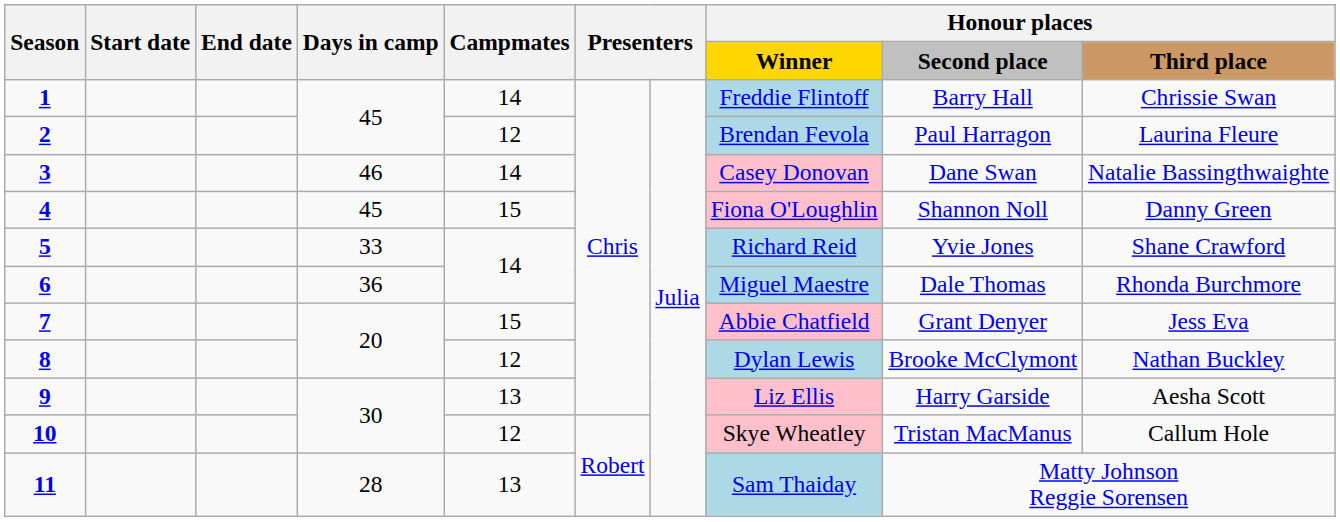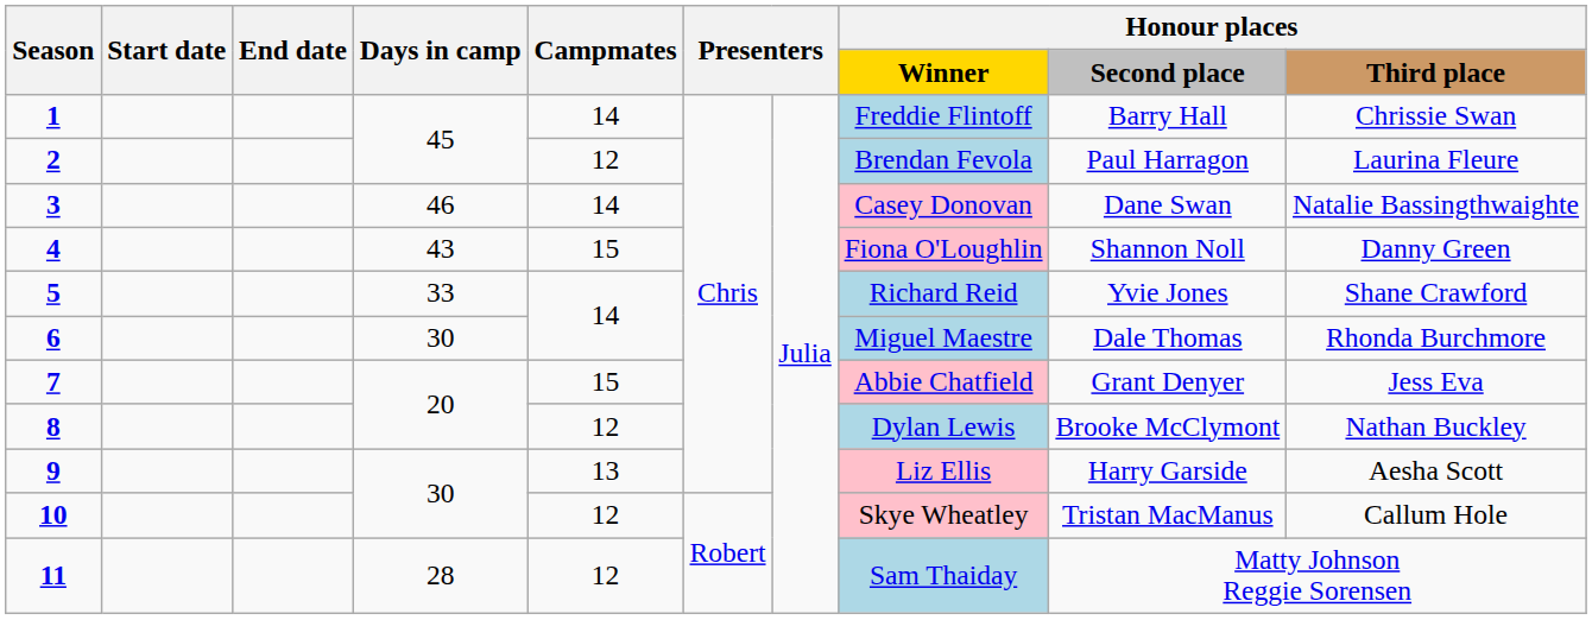 <table class="wikitable plainrowheaders" style="text-align:center;">
 <tr>
 <th rowspan="2">Season</th>
 <th rowspan="2">Start date</th>
 <th rowspan="2">End date</th>
 <th rowspan="2">Days in camp</th>
 <th rowspan="2">Campmates</th>
 <th colspan="2"; rowspan="2">Presenters</th>
 <th colspan="3">Honour places</th>
 </tr>
 <tr>
 <th style="background:gold;">Winner</th>
 <th style="background:silver;">Second place</th>
 <th style="background:#c96;">Third place</th>
 </tr>
 <tr>
 <td><strong><a href='#'>1</a></strong></td>
 <td></td>
 <td></td>
 <td rowspan="2">45</td>
 <td>14</td>
 <td rowspan="9"><a href='#'>Chris</a></td>
 <td rowspan="11"><a href='#'>Julia</a></td>
 <td style="background:lightblue;"><a href='#'>Freddie Flintoff</a></td>
 <td><a href='#'>Barry Hall</a></td>
 <td><a href='#'>Chrissie Swan</a></td>
 </tr>
 <tr>
 <td><strong><a href='#'>2</a></strong></td>
 <td></td>
 <td></td>
 <td>12</td>
 <td style="background:lightblue;"><a href='#'>Brendan Fevola</a></td>
 <td><a href='#'>Paul Harragon</a></td>
 <td><a href='#'>Laurina Fleure</a></td>
 </tr>
 <tr>
 <td><strong><a href='#'>3</a></strong></td>
 <td></td>
 <td></td>
 <td>46</td>
 <td>14</td>
 <td style="background:pink;"><a href='#'>Casey Donovan</a></td>
 <td><a href='#'>Dane Swan</a></td>
 <td><a href='#'>Natalie Bassingthwaighte</a></td>
 </tr>
 <tr>
 <td><strong><a href='#'>4</a></strong></td>
 <td></td>
 <td></td>
-<td>45</td>
+<td>43</td>
 <td>15</td>
 <td style="background:pink;"><a href='#'>Fiona O'Loughlin</a></td>
 <td><a href='#'>Shannon Noll</a></td>
 <td><a href='#'>Danny Green</a></td>
 </tr>
 <tr>
 <td><strong><a href='#'>5</a></strong></td>
 <td></td>
 <td></td>
 <td>33</td>
 <td rowspan="2">14</td>
 <td style="background:lightblue;"><a href='#'>Richard Reid</a></td>
 <td><a href='#'>Yvie Jones</a></td>
 <td><a href='#'>Shane Crawford</a></td>
 </tr>
 <tr>
 <td><strong><a href='#'>6</a></strong></td>
 <td></td>
 <td></td>
-<td>36</td>
+<td>30</td>
 <td style="background:lightblue;"><a href='#'>Miguel Maestre</a></td>
 <td><a href='#'>Dale Thomas</a></td>
 <td><a href='#'>Rhonda Burchmore</a></td>
 </tr>
 <tr>
 <td><strong><a href='#'>7</a></strong></td>
 <td></td>
 <td></td>
 <td rowspan="2">20</td>
 <td>15</td>
 <td style="background:pink;"><a href='#'>Abbie Chatfield</a></td>
 <td><a href='#'>Grant Denyer</a></td>
 <td><a href='#'>Jess Eva</a></td>
 </tr>
 <tr>
 <td><strong><a href='#'>8</a></strong></td>
 <td></td>
 <td></td>
 <td>12</td>
 <td style="background:lightblue;"><a href='#'>Dylan Lewis</a></td>
 <td><a href='#'>Brooke McClymont</a></td>
 <td><a href='#'>Nathan Buckley</a></td>
 </tr>
 <tr>
 <td><strong><a href='#'>9</a></strong></td>
 <td></td>
 <td></td>
 <td rowspan="2">30</td>
 <td>13</td>
 <td style="background:pink;"><a href='#'>Liz Ellis</a></td>
 <td><a href='#'>Harry Garside</a></td>
 <td>Aesha Scott</td>
 </tr>
 <tr>
 <td><strong><a href='#'>10</a></strong></td>
 <td></td>
 <td></td>
 <td>12</td>
 <td rowspan="2"><a href='#'>Robert</a></td>
 <td style="background:pink;">Skye Wheatley</td>
 <td><a href='#'>Tristan MacManus</a></td>
 <td>Callum Hole</td>
 </tr>
 <tr>
 <td><strong><a href='#'>11</a></strong></td>
 <td></td>
 <td></td>
 <td>28</td>
-<td>13</td>
+<td>12</td>
 <td style="background:lightblue;"><a href='#'>Sam Thaiday</a></td>
 <td colspan="2"><a href='#'>Matty Johnson</a><br><a href='#'>Reggie Sorensen</a></td>
 </tr>
 </table>
